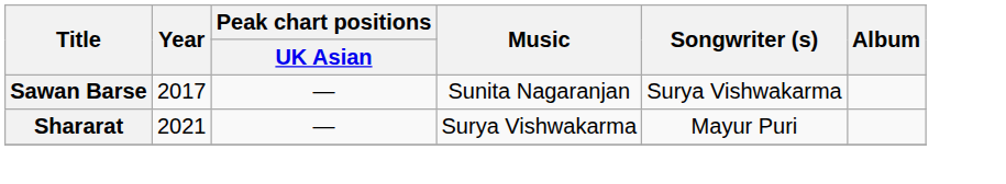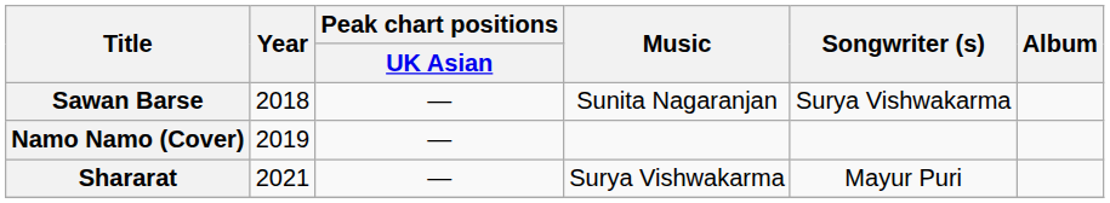 <table class="wikitable plainrowheaders" style="text-align:center;">
 <tr>
 <th rowspan="2">Title</th>
 <th rowspan="2">Year</th>
 <th>Peak  chart positions</th>
 <th rowspan="2">Music</th>
 <th rowspan="2">Songwriter (s)</th>
 <th rowspan="2">Album</th>
 </tr>
 <tr>
 <th><a href='#'>UK Asian</a></th>
 </tr>
 <tr>
 <th scope="row">Sawan Barse</th>
-<td>2017</td>
+<td>2018</td>
 <td>—</td>
 <td>Sunita Nagaranjan</td>
 <td>Surya Vishwakarma</td>
+<td></td>
+</tr>
+<tr>
+<th scope="row">Namo Namo (Cover)</th>
+<td>2019</td>
+<td>—</td>
+<td></td>
+<td></td>
 <td></td>
 </tr>
 <tr>
 <th scope="row">Shararat</th>
 <td>2021</td>
 <td>—</td>
 <td>Surya Vishwakarma</td>
 <td>Mayur Puri</td>
 <td></td>
 </tr>
 <tr>
 </tr>
 </table>
